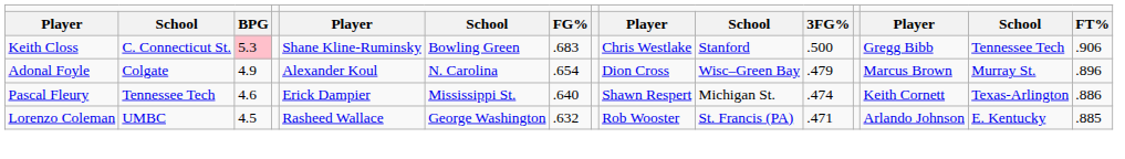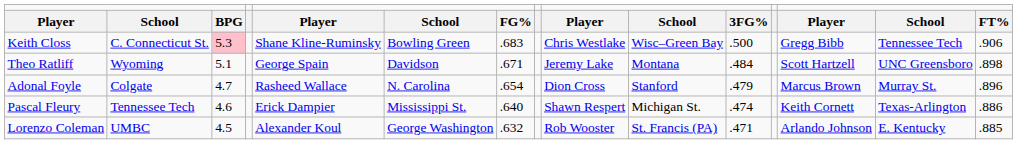 <table class="wikitable" style="text-align: left;">
 <tr>
 <td colspan=3></td>
 <td></td>
 <td colspan=3></td>
 <td></td>
 <td colspan=3></td>
 <td></td>
 <td colspan=3></td>
 </tr>
 <tr>
 <th>Player</th>
 <th>School</th>
 <th>BPG</th>
 <th></th>
 <th>Player</th>
 <th>School</th>
 <th>FG%</th>
 <th></th>
 <th>Player</th>
 <th>School</th>
 <th>3FG%</th>
 <th></th>
 <th>Player</th>
 <th>School</th>
 <th>FT%</th>
 </tr>
 <tr>
 <td align="left"><a href='#'>Keith Closs</a></td>
 <td><a href='#'>C. Connecticut St.</a></td>
 <td style="background: pink;">5.3</td>
 <td></td>
 <td><a href='#'>Shane Kline-Ruminsky</a></td>
 <td><a href='#'>Bowling Green</a></td>
 <td>.683</td>
 <td></td>
 <td><a href='#'>Chris Westlake</a></td>
-<td><a href='#'>Stanford</a></td>
+<td><a href='#'>Wisc–Green Bay</a></td>
 <td>.500</td>
 <td></td>
 <td><a href='#'>Gregg Bibb</a></td>
 <td><a href='#'>Tennessee Tech</a></td>
 <td>.906</td>
 </tr>
 <tr>
+<td align="left"><a href='#'>Theo Ratliff</a></td>
+<td><a href='#'>Wyoming</a></td>
+<td>5.1</td>
+<td></td>
+<td><a href='#'>George Spain</a></td>
+<td><a href='#'>Davidson</a></td>
+<td>.671</td>
+<td></td>
+<td><a href='#'>Jeremy Lake</a></td>
+<td><a href='#'>Montana</a></td>
+<td>.484</td>
+<td></td>
+<td><a href='#'>Scott Hartzell</a></td>
+<td><a href='#'>UNC Greensboro</a></td>
+<td>.898</td>
+</tr>
+<tr>
 <td align="left"><a href='#'>Adonal Foyle</a></td>
 <td><a href='#'>Colgate</a></td>
-<td>4.9</td>
+<td>4.7</td>
 <td></td>
-<td><a href='#'>Alexander Koul</a></td>
+<td><a href='#'>Rasheed Wallace</a></td>
 <td><a href='#'>N. Carolina</a></td>
 <td>.654</td>
 <td></td>
 <td><a href='#'>Dion Cross</a></td>
-<td><a href='#'>Wisc–Green Bay</a></td>
+<td><a href='#'>Stanford</a></td>
 <td>.479</td>
 <td></td>
 <td><a href='#'>Marcus Brown</a></td>
 <td><a href='#'>Murray St.</a></td>
 <td>.896</td>
 </tr>
 <tr>
 <td align="left"><a href='#'>Pascal Fleury</a></td>
 <td><a href='#'>Tennessee Tech</a></td>
 <td>4.6</td>
 <td></td>
 <td><a href='#'>Erick Dampier</a></td>
 <td><a href='#'>Mississippi St.</a></td>
 <td>.640</td>
 <td></td>
 <td><a href='#'>Shawn Respert</a></td>
 <td>Michigan St.</td>
 <td>.474</td>
 <td></td>
 <td><a href='#'>Keith Cornett</a></td>
 <td><a href='#'>Texas-Arlington</a></td>
 <td>.886</td>
 </tr>
 <tr>
 <td align="left"><a href='#'>Lorenzo Coleman</a></td>
 <td><a href='#'>UMBC</a></td>
 <td>4.5</td>
 <td></td>
-<td><a href='#'>Rasheed Wallace</a></td>
+<td><a href='#'>Alexander Koul</a></td>
 <td><a href='#'>George Washington</a></td>
 <td>.632</td>
 <td></td>
 <td><a href='#'>Rob Wooster</a></td>
 <td><a href='#'>St. Francis (PA)</a></td>
 <td>.471</td>
 <td></td>
 <td><a href='#'>Arlando Johnson</a></td>
 <td><a href='#'>E. Kentucky</a></td>
 <td>.885</td>
 </tr>
 </table>
